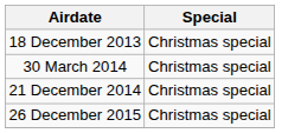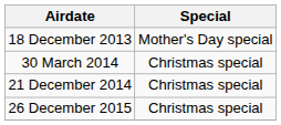 <table class="wikitable" style="text-align:center;">
 <tr>
 <th>Airdate</th>
 <th>Special</th>
 </tr>
 <tr>
 <td>18 December 2013</td>
-<td>Christmas special</td>
+<td>Mother's Day special</td>
 </tr>
 <tr>
 <td>30 March 2014</td>
 <td>Christmas special</td>
 </tr>
 <tr>
 <td>21 December 2014</td>
 <td>Christmas special</td>
 </tr>
 <tr>
 <td>26 December 2015</td>
 <td>Christmas special</td>
 </tr>
 <tr>
 </tr>
 </table>
